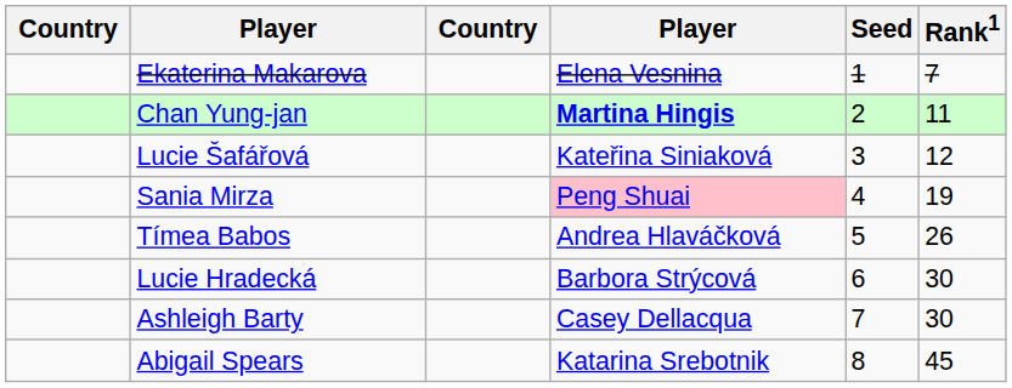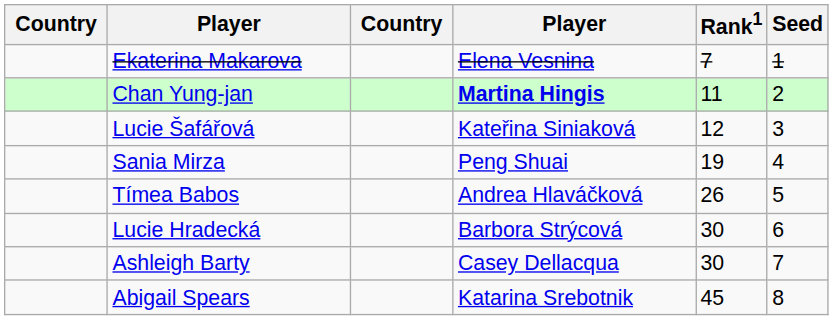 <table class="sortable wikitable">
 <tr>
 <th width="70">Country</th>
 <th width="175">Player</th>
 <th width="70">Country</th>
 <th width="175">Player</th>
+<th>Rank<sup>1</sup></th>
 <th>Seed</th>
-<th>Rank<sup>1</sup></th>
 </tr>
 <tr>
 <td><s></s></td>
 <td><s><a href='#'>Ekaterina Makarova</a></s></td>
 <td><s></s></td>
 <td><s><a href='#'>Elena Vesnina</a></s></td>
+<td><s>7</s></td>
 <td><s>1</s></td>
-<td><s>7</s></td>
 </tr>
 <tr style="background:#cfc;">
 <td></td>
 <td><a href='#'>Chan Yung-jan</a></td>
 <td></td>
 <td><strong><a href='#'>Martina Hingis</a></strong></td>
+<td>11</td>
 <td>2</td>
-<td>11</td>
 </tr>
 <tr>
 <td></td>
 <td><a href='#'>Lucie Šafářová</a></td>
 <td></td>
 <td><a href='#'>Kateřina Siniaková</a></td>
+<td>12</td>
 <td>3</td>
-<td>12</td>
 </tr>
 <tr>
 <td></td>
 <td><a href='#'>Sania Mirza</a></td>
 <td></td>
-<td style="background: pink;"><a href='#'>Peng Shuai</a></td>
+<td><a href='#'>Peng Shuai</a></td>
+<td>19</td>
 <td>4</td>
-<td>19</td>
 </tr>
 <tr>
 <td></td>
 <td><a href='#'>Tímea Babos</a></td>
 <td></td>
 <td><a href='#'>Andrea Hlaváčková</a></td>
+<td>26</td>
 <td>5</td>
-<td>26</td>
 </tr>
 <tr>
 <td></td>
 <td><a href='#'>Lucie Hradecká</a></td>
 <td></td>
 <td><a href='#'>Barbora Strýcová</a></td>
+<td>30</td>
 <td>6</td>
-<td>30</td>
 </tr>
 <tr>
 <td></td>
 <td><a href='#'>Ashleigh Barty</a></td>
 <td></td>
 <td><a href='#'>Casey Dellacqua</a></td>
+<td>30</td>
 <td>7</td>
-<td>30</td>
 </tr>
 <tr>
 <td></td>
 <td><a href='#'>Abigail Spears</a></td>
 <td></td>
 <td><a href='#'>Katarina Srebotnik</a></td>
+<td>45</td>
 <td>8</td>
-<td>45</td>
 </tr>
 </table>
